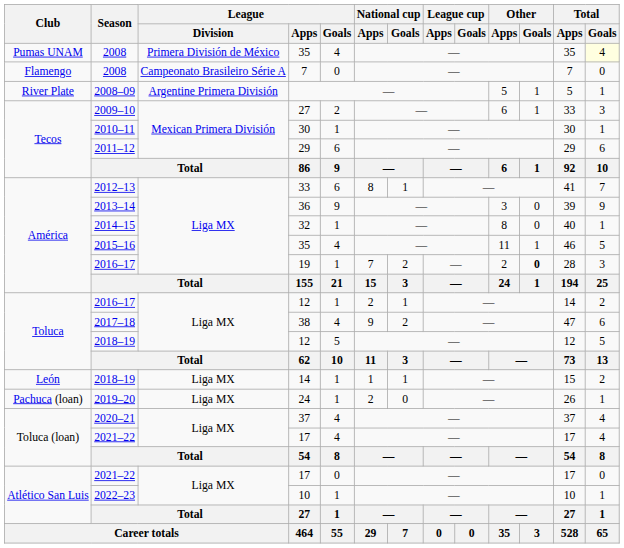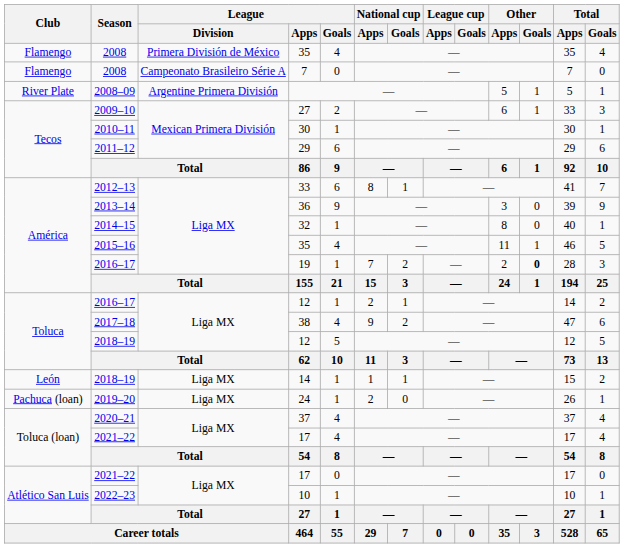 <table class="wikitable" style="font-size:90%; text-align: center">
 <tr>
 <th rowspan=2>Club</th>
 <th rowspan=2>Season</th>
 <th colspan=3>League</th>
 <th colspan=2>National cup</th>
 <th colspan=2>League cup</th>
 <th colspan=2>Other</th>
 <th colspan=2>Total</th>
 </tr>
 <tr>
 <th>Division</th>
 <th>Apps</th>
 <th>Goals</th>
 <th>Apps</th>
 <th>Goals</th>
 <th>Apps</th>
 <th>Goals</th>
 <th>Apps</th>
 <th>Goals</th>
 <th>Apps</th>
 <th>Goals</th>
 </tr>
 <tr>
-<td><a href='#'>Pumas UNAM</a></td>
+<td><a href='#'>Flamengo</a></td>
 <td><a href='#'>2008</a></td>
 <td><a href='#'>Primera División de México</a></td>
 <td>35</td>
 <td>4</td>
 <td colspan=6>—</td>
 <td>35</td>
-<td style="background: lightyellow;">4</td>
+<td>4</td>
 </tr>
 <tr>
 <td><a href='#'>Flamengo</a></td>
 <td><a href='#'>2008</a></td>
 <td><a href='#'>Campeonato Brasileiro Série A</a></td>
 <td>7</td>
 <td>0</td>
 <td colspan=6>—</td>
 <td>7</td>
 <td>0</td>
 </tr>
 <tr>
 <td><a href='#'>River Plate</a></td>
 <td><a href='#'>2008–09</a></td>
 <td><a href='#'>Argentine Primera División</a></td>
 <td colspan=6>—</td>
 <td>5</td>
 <td>1</td>
 <td>5</td>
 <td>1</td>
 </tr>
 <tr>
 <td rowspan=4><a href='#'>Tecos</a></td>
 <td><a href='#'>2009–10</a></td>
 <td rowspan=3><a href='#'>Mexican Primera División</a></td>
 <td>27</td>
 <td>2</td>
 <td colspan=4>—</td>
 <td>6</td>
 <td>1</td>
 <td>33</td>
 <td>3</td>
 </tr>
 <tr>
 <td><a href='#'>2010–11</a></td>
 <td>30</td>
 <td>1</td>
 <td colspan=6>—</td>
 <td>30</td>
 <td>1</td>
 </tr>
 <tr>
 <td><a href='#'>2011–12</a></td>
 <td>29</td>
 <td>6</td>
 <td colspan=6>—</td>
 <td>29</td>
 <td>6</td>
 </tr>
 <tr>
 <th colspan=2>Total</th>
 <th>86</th>
 <th>9</th>
 <th colspan=2>—</th>
 <th colspan=2>—</th>
 <th>6</th>
 <th>1</th>
 <th>92</th>
 <th>10</th>
 </tr>
 <tr>
 <td rowspan=6><a href='#'>América</a></td>
 <td><a href='#'>2012–13</a></td>
 <td rowspan=5><a href='#'>Liga MX</a></td>
 <td>33</td>
 <td>6</td>
 <td>8</td>
 <td>1</td>
 <td colspan=4>—</td>
 <td>41</td>
 <td>7</td>
 </tr>
 <tr>
 <td><a href='#'>2013–14</a></td>
 <td>36</td>
 <td>9</td>
 <td colspan=4>—</td>
 <td>3</td>
 <td>0</td>
 <td>39</td>
 <td>9</td>
 </tr>
 <tr>
 <td><a href='#'>2014–15</a></td>
 <td>32</td>
 <td>1</td>
 <td colspan=4>—</td>
 <td>8</td>
 <td>0</td>
 <td>40</td>
 <td>1</td>
 </tr>
 <tr>
 <td><a href='#'>2015–16</a></td>
 <td>35</td>
 <td>4</td>
 <td colspan=4>—</td>
 <td>11</td>
 <td>1</td>
 <td>46</td>
 <td>5</td>
 </tr>
 <tr>
 <td><a href='#'>2016–17</a></td>
 <td>19</td>
 <td>1</td>
 <td>7</td>
 <td>2</td>
 <td colspan=2>—</td>
 <td>2</td>
 <td><strong>0</strong></td>
 <td>28</td>
 <td>3</td>
 </tr>
 <tr>
 <th colspan=2>Total</th>
 <th>155</th>
 <th>21</th>
 <th>15</th>
 <th>3</th>
 <th colspan=2>—</th>
 <th>24</th>
 <th>1</th>
 <th>194</th>
 <th>25</th>
 </tr>
 <tr>
 <td rowspan=4><a href='#'>Toluca</a></td>
 <td><a href='#'>2016–17</a></td>
 <td rowspan=3>Liga MX</td>
 <td>12</td>
 <td>1</td>
 <td>2</td>
 <td>1</td>
 <td colspan=4>—</td>
 <td>14</td>
 <td>2</td>
 </tr>
 <tr>
 <td><a href='#'>2017–18</a></td>
 <td>38</td>
 <td>4</td>
 <td>9</td>
 <td>2</td>
 <td colspan=4>—</td>
 <td>47</td>
 <td>6</td>
 </tr>
 <tr>
 <td><a href='#'>2018–19</a></td>
 <td>12</td>
 <td>5</td>
 <td colspan=6>—</td>
 <td>12</td>
 <td>5</td>
 </tr>
 <tr>
 <th colspan=2>Total</th>
 <th>62</th>
 <th>10</th>
 <th>11</th>
 <th>3</th>
 <th colspan=2>—</th>
 <th colspan=2>—</th>
 <th>73</th>
 <th>13</th>
 </tr>
 <tr>
 <td><a href='#'>León</a></td>
 <td><a href='#'>2018–19</a></td>
 <td>Liga MX</td>
 <td>14</td>
 <td>1</td>
 <td>1</td>
 <td>1</td>
 <td colspan=4>—</td>
 <td>15</td>
 <td>2</td>
 </tr>
 <tr>
 <td><a href='#'>Pachuca</a> (loan)</td>
 <td><a href='#'>2019–20</a></td>
 <td>Liga MX</td>
 <td>24</td>
 <td>1</td>
 <td>2</td>
 <td>0</td>
 <td colspan=4>—</td>
 <td>26</td>
 <td>1</td>
 </tr>
 <tr>
 <td rowspan=3>Toluca (loan)</td>
 <td><a href='#'>2020–21</a></td>
 <td rowspan=2>Liga MX</td>
 <td>37</td>
 <td>4</td>
 <td colspan=6>—</td>
 <td>37</td>
 <td>4</td>
 </tr>
 <tr>
 <td><a href='#'>2021–22</a></td>
 <td>17</td>
 <td>4</td>
 <td colspan=6>—</td>
 <td>17</td>
 <td>4</td>
 </tr>
 <tr>
 <th colspan=2>Total</th>
 <th>54</th>
 <th>8</th>
 <th colspan=2>—</th>
 <th colspan=2>—</th>
 <th colspan=2>—</th>
 <th>54</th>
 <th>8</th>
 </tr>
 <tr>
 <td rowspan=3><a href='#'>Atlético San Luis</a></td>
 <td><a href='#'>2021–22</a></td>
 <td rowspan=2>Liga MX</td>
 <td>17</td>
 <td>0</td>
 <td colspan=6>—</td>
 <td>17</td>
 <td>0</td>
 </tr>
 <tr>
 <td><a href='#'>2022–23</a></td>
 <td>10</td>
 <td>1</td>
 <td colspan=6>—</td>
 <td>10</td>
 <td>1</td>
 </tr>
 <tr>
 <th colspan=2>Total</th>
 <th>27</th>
 <th>1</th>
 <th colspan=2>—</th>
 <th colspan=2>—</th>
 <th colspan=2>—</th>
 <th>27</th>
 <th>1</th>
 </tr>
 <tr>
 <th colspan=3>Career totals</th>
 <th>464</th>
 <th>55</th>
 <th>29</th>
 <th>7</th>
 <th>0</th>
 <th>0</th>
 <th>35</th>
 <th>3</th>
 <th>528</th>
 <th>65</th>
 </tr>
 </table>
